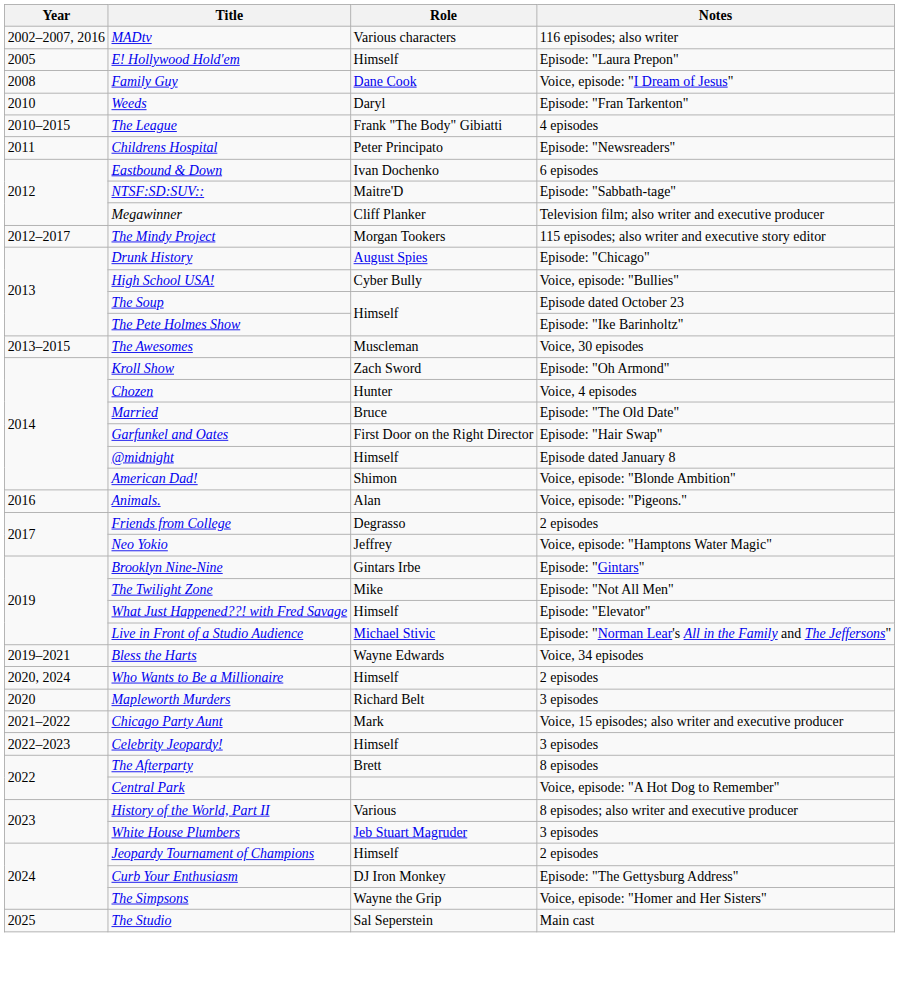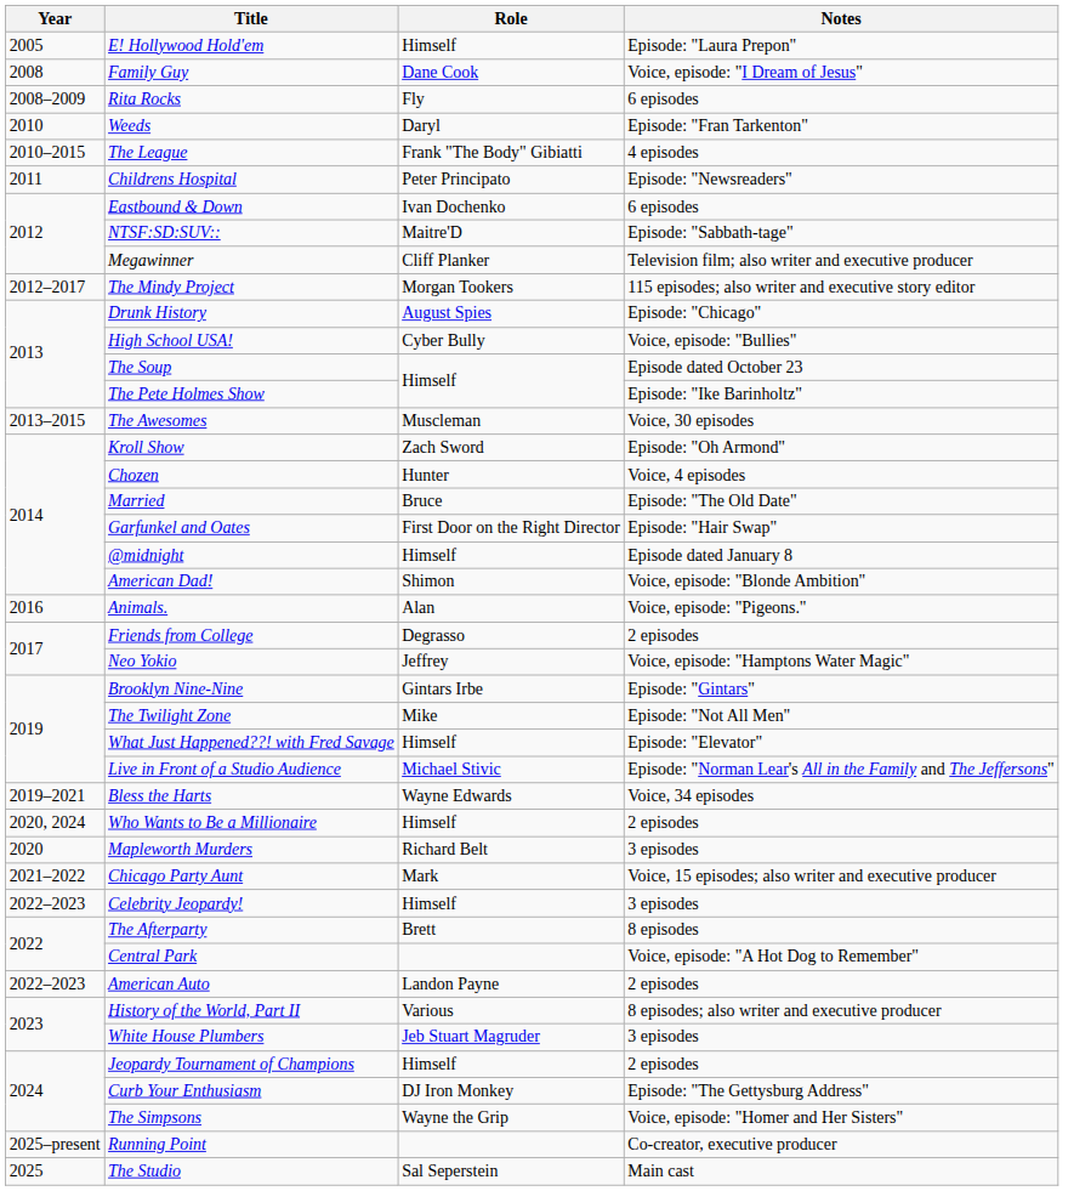 <table class="wikitable sortable">
 <tr>
 <th>Year</th>
 <th>Title</th>
 <th>Role</th>
 <th class="unsortable">Notes</th>
-</tr>
-<tr>
-<td>2002–2007, 2016</td>
-<td><em><a href='#'>MADtv</a></em></td>
-<td>Various characters</td>
-<td>116 episodes; also writer</td>
 </tr>
 <tr>
 <td>2005</td>
 <td><em><a href='#'>E! Hollywood Hold'em</a></em></td>
 <td>Himself</td>
 <td>Episode: "Laura Prepon"</td>
 </tr>
 <tr>
 <td>2008</td>
 <td><em><a href='#'>Family Guy</a></em></td>
 <td><a href='#'>Dane Cook</a></td>
 <td>Voice, episode: "<a href='#'>I Dream of Jesus</a>"</td>
+</tr>
+<tr>
+<td>2008–2009</td>
+<td><em><a href='#'>Rita Rocks</a></em></td>
+<td>Fly</td>
+<td>6 episodes</td>
 </tr>
 <tr>
 <td>2010</td>
 <td><em><a href='#'>Weeds</a></em></td>
 <td>Daryl</td>
 <td>Episode: "Fran Tarkenton"</td>
 </tr>
 <tr>
 <td>2010–2015</td>
 <td><em><a href='#'>The League</a></em></td>
 <td>Frank "The Body" Gibiatti</td>
 <td>4 episodes</td>
 </tr>
 <tr>
 <td>2011</td>
 <td><em><a href='#'>Childrens Hospital</a></em></td>
 <td>Peter Principato</td>
 <td>Episode: "Newsreaders"</td>
 </tr>
 <tr>
 <td rowspan="3">2012</td>
 <td><em><a href='#'>Eastbound & Down</a></em></td>
 <td>Ivan Dochenko</td>
 <td>6 episodes</td>
 </tr>
 <tr>
 <td><em><a href='#'>NTSF:SD:SUV::</a></em></td>
 <td>Maitre'D</td>
 <td>Episode: "Sabbath-tage"</td>
 </tr>
 <tr>
 <td><em>Megawinner</em></td>
 <td>Cliff Planker</td>
 <td>Television film; also writer and executive producer</td>
 </tr>
 <tr>
 <td>2012–2017</td>
 <td><em><a href='#'>The Mindy Project</a></em></td>
 <td>Morgan Tookers</td>
 <td>115 episodes; also writer and executive story editor</td>
 </tr>
 <tr>
 <td rowspan="4">2013</td>
 <td><em><a href='#'>Drunk History</a></em></td>
 <td><a href='#'>August Spies</a></td>
 <td>Episode: "Chicago"</td>
 </tr>
 <tr>
 <td><em><a href='#'>High School USA!</a></em></td>
 <td>Cyber Bully</td>
 <td>Voice, episode: "Bullies"</td>
 </tr>
 <tr>
 <td><em><a href='#'>The Soup</a></em></td>
 <td rowspan="2">Himself</td>
 <td>Episode dated October 23</td>
 </tr>
 <tr>
 <td><em><a href='#'>The Pete Holmes Show</a></em></td>
 <td>Episode: "Ike Barinholtz"</td>
 </tr>
 <tr>
 <td>2013–2015</td>
 <td><em><a href='#'>The Awesomes</a></em></td>
 <td>Muscleman</td>
 <td>Voice, 30 episodes</td>
 </tr>
 <tr>
 <td rowspan="6">2014</td>
 <td><em><a href='#'>Kroll Show</a></em></td>
 <td>Zach Sword</td>
 <td>Episode: "Oh Armond"</td>
 </tr>
 <tr>
 <td><em><a href='#'>Chozen</a></em></td>
 <td>Hunter</td>
 <td>Voice, 4 episodes</td>
 </tr>
 <tr>
 <td><em><a href='#'>Married</a></em></td>
 <td>Bruce</td>
 <td>Episode: "The Old Date"</td>
 </tr>
 <tr>
 <td><em><a href='#'>Garfunkel and Oates</a></em></td>
 <td>First Door on the Right Director</td>
 <td>Episode: "Hair Swap"</td>
 </tr>
 <tr>
 <td><em><a href='#'>@midnight</a></em></td>
 <td>Himself</td>
 <td>Episode dated January 8</td>
 </tr>
 <tr>
 <td><em><a href='#'>American Dad!</a></em></td>
 <td>Shimon</td>
 <td>Voice, episode: "Blonde Ambition"</td>
 </tr>
 <tr>
 <td>2016</td>
 <td><em><a href='#'>Animals.</a></em></td>
 <td>Alan</td>
 <td>Voice, episode: "Pigeons."</td>
 </tr>
 <tr>
 <td rowspan="2">2017</td>
 <td><em><a href='#'>Friends from College</a></em></td>
 <td>Degrasso</td>
 <td>2 episodes</td>
 </tr>
 <tr>
 <td><em><a href='#'>Neo Yokio</a></em></td>
 <td>Jeffrey</td>
 <td>Voice, episode: "Hamptons Water Magic"</td>
 </tr>
 <tr>
 <td rowspan="4">2019</td>
 <td><em><a href='#'>Brooklyn Nine-Nine</a></em></td>
 <td>Gintars Irbe</td>
 <td>Episode: "<a href='#'>Gintars</a>"</td>
 </tr>
 <tr>
 <td><em><a href='#'>The Twilight Zone</a></em></td>
 <td>Mike</td>
 <td>Episode: "Not All Men"</td>
 </tr>
 <tr>
 <td><em><a href='#'>What Just Happened??! with Fred Savage</a></em></td>
 <td>Himself</td>
 <td>Episode: "Elevator"</td>
 </tr>
 <tr>
 <td><em><a href='#'>Live in Front of a Studio Audience</a></em></td>
 <td><a href='#'>Michael Stivic</a></td>
 <td>Episode: "<a href='#'>Norman Lear</a>'s <em><a href='#'>All in the Family</a></em> and <em><a href='#'>The Jeffersons</a></em>"</td>
 </tr>
 <tr>
 <td>2019–2021</td>
 <td><em><a href='#'>Bless the Harts</a></em></td>
 <td>Wayne Edwards</td>
 <td>Voice, 34 episodes</td>
 </tr>
 <tr>
 <td>2020, 2024</td>
 <td><em><a href='#'>Who Wants to Be a Millionaire</a></em></td>
 <td>Himself</td>
 <td>2 episodes</td>
 </tr>
 <tr>
 <td>2020</td>
 <td><em><a href='#'>Mapleworth Murders</a></em></td>
 <td>Richard Belt</td>
 <td>3 episodes</td>
 </tr>
 <tr>
 <td>2021–2022</td>
 <td><em><a href='#'>Chicago Party Aunt</a></em></td>
 <td>Mark</td>
 <td>Voice, 15 episodes; also writer and executive producer</td>
 </tr>
 <tr>
 <td>2022–2023</td>
 <td><em><a href='#'>Celebrity Jeopardy!</a></em></td>
 <td>Himself</td>
 <td>3 episodes</td>
 </tr>
 <tr>
 <td rowspan="2">2022</td>
 <td><em><a href='#'>The Afterparty</a></em></td>
 <td>Brett</td>
 <td>8 episodes</td>
 </tr>
 <tr>
 <td><em><a href='#'>Central Park</a></em></td>
 <td></td>
 <td>Voice, episode: "A Hot Dog to Remember"</td>
 </tr>
 <tr>
+<td>2022–2023</td>
+<td><em><a href='#'>American Auto</a></em></td>
+<td>Landon Payne</td>
+<td>2 episodes</td>
+</tr>
+<tr>
 <td rowspan="2">2023</td>
 <td><em><a href='#'>History of the World, Part II</a></em></td>
 <td>Various</td>
 <td>8 episodes; also writer and executive producer</td>
 </tr>
 <tr>
 <td><em><a href='#'>White House Plumbers</a></em></td>
 <td><a href='#'>Jeb Stuart Magruder</a></td>
 <td>3 episodes</td>
 </tr>
 <tr>
 <td rowspan="3">2024</td>
 <td><em><a href='#'>Jeopardy Tournament of Champions</a></em></td>
 <td>Himself</td>
 <td>2 episodes</td>
 </tr>
 <tr>
 <td><em><a href='#'>Curb Your Enthusiasm</a></em></td>
 <td>DJ Iron Monkey</td>
 <td>Episode: "The Gettysburg Address"</td>
 </tr>
 <tr>
 <td><em><a href='#'>The Simpsons</a></em></td>
 <td>Wayne the Grip</td>
 <td>Voice, episode: "Homer and Her Sisters"</td>
 </tr>
 <tr>
+<td>2025–present</td>
+<td><em><a href='#'>Running Point</a></em></td>
+<td></td>
+<td>Co-creator, executive producer</td>
+</tr>
+<tr>
 <td>2025</td>
 <td><em><a href='#'>The Studio</a></em></td>
 <td>Sal Seperstein</td>
 <td>Main cast</td>
 </tr>
 </table>
